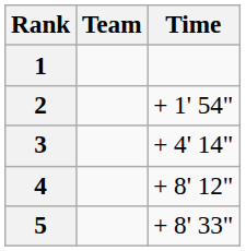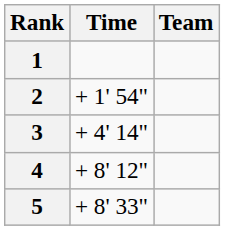 <table class="wikitable">
 <tr>
 <th scope="col">Rank</th>
+<th scope="col">Time</th>
 <th scope="col">Team</th>
-<th scope="col">Time</th>
 </tr>
 <tr>
 <th scope="row">1</th>
+<td></td>
 <td> </td>
+</tr>
+<tr>
+<th scope="row">2</th>
+<td>+ 1' 54"</td>
 <td></td>
 </tr>
 <tr>
-<th scope="row">2</th>
+<th scope="row">3</th>
+<td>+ 4' 14"</td>
 <td></td>
-<td>+ 1' 54"</td>
-</tr>
-<tr>
-<th scope="row">3</th>
-<td></td>
-<td>+ 4' 14"</td>
 </tr>
 <tr>
 <th scope="row">4</th>
+<td>+ 8' 12"</td>
 <td></td>
-<td>+ 8' 12"</td>
 </tr>
 <tr>
 <th scope="row">5</th>
+<td>+ 8' 33"</td>
 <td></td>
-<td>+ 8' 33"</td>
 </tr>
 </table>
